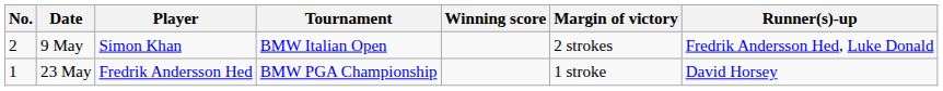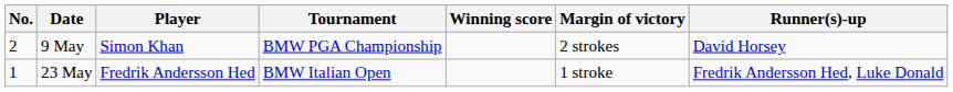 <table class="wikitable" style="font-size:95%;">
 <tr>
 <th>No.</th>
 <th>Date</th>
 <th>Player</th>
 <th>Tournament</th>
 <th>Winning score</th>
 <th>Margin of victory</th>
 <th>Runner(s)-up</th>
 </tr>
 <tr>
 <td>2</td>
 <td>9 May</td>
 <td> <a href='#'>Simon Khan</a></td>
-<td><a href='#'>BMW Italian Open</a></td>
+<td><a href='#'>BMW PGA Championship</a></td>
 <td></td>
 <td>2 strokes</td>
-<td> <a href='#'>Fredrik Andersson Hed</a>,  <a href='#'>Luke Donald</a></td>
+<td> <a href='#'>David Horsey</a></td>
 </tr>
 <tr>
 <td>1</td>
 <td>23 May</td>
 <td> <a href='#'>Fredrik Andersson Hed</a></td>
-<td><a href='#'>BMW PGA Championship</a></td>
+<td><a href='#'>BMW Italian Open</a></td>
 <td></td>
 <td>1 stroke</td>
-<td> <a href='#'>David Horsey</a></td>
+<td> <a href='#'>Fredrik Andersson Hed</a>,  <a href='#'>Luke Donald</a></td>
 </tr>
 </table>
